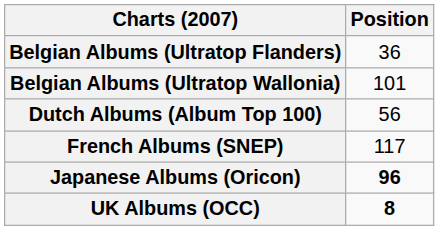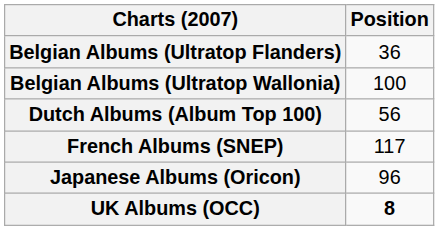 <table class="wikitable sortable plainrowheaders" style="text-align:center;">
 <tr>
 <th scope="col">Charts (2007)</th>
 <th scope="col">Position</th>
 </tr>
 <tr>
 <th scope="row">Belgian Albums (Ultratop Flanders)</th>
 <td>36</td>
 </tr>
 <tr>
 <th scope="row">Belgian Albums (Ultratop Wallonia)</th>
-<td>101</td>
+<td>100</td>
 </tr>
 <tr>
 <th scope="row">Dutch Albums (Album Top 100)</th>
 <td>56</td>
 </tr>
 <tr>
 <th scope="row">French Albums (SNEP)</th>
 <td>117</td>
 </tr>
 <tr>
 <th scope="row">Japanese Albums (Oricon)</th>
-<td style="text-align:center;"><strong>96</strong></td>
+<td style="text-align:center;">96</td>
 </tr>
 <tr>
 <th scope="row">UK Albums (OCC)</th>
 <td><strong>8</strong></td>
 </tr>
 </table>
